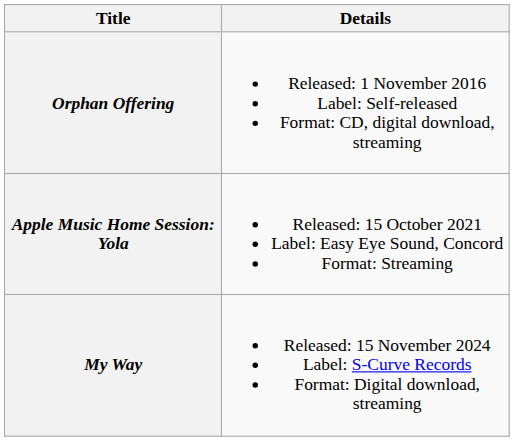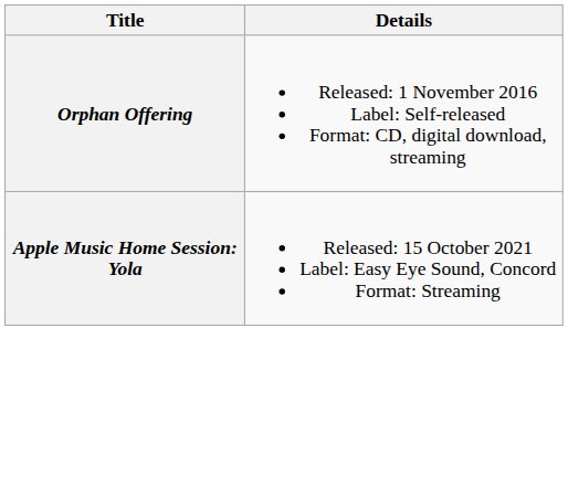 <table class="wikitable plainrowheaders" style="text-align:center;" border="1">
 <tr>
 <th scope="col" style="width:12em;">Title</th>
 <th scope="col" style="width:16em;">Details</th>
 </tr>
 <tr>
 <th scope="row"><em>Orphan Offering</em></th>
 <td><br><ul><li>Released: 1 November 2016</li><li>Label: Self-released</li><li>Format: CD, digital download, streaming</li></ul></td>
 </tr>
 <tr>
 <th scope="row"><em>Apple Music Home Session: Yola</em></th>
 <td><br><ul><li>Released: 15 October 2021</li><li>Label: Easy Eye Sound, Concord</li><li>Format: Streaming</li></ul></td>
 </tr>
-<tr>
-<th scope="row"><em>My Way</em></th>
-<td><br><ul><li>Released: 15 November 2024</li><li>Label: <a href='#'>S-Curve Records</a></li><li>Format: Digital download, streaming</li></ul></td>
-</tr>
 </table>
